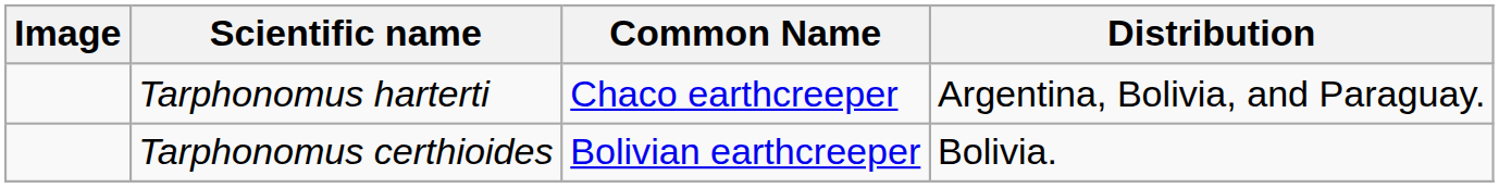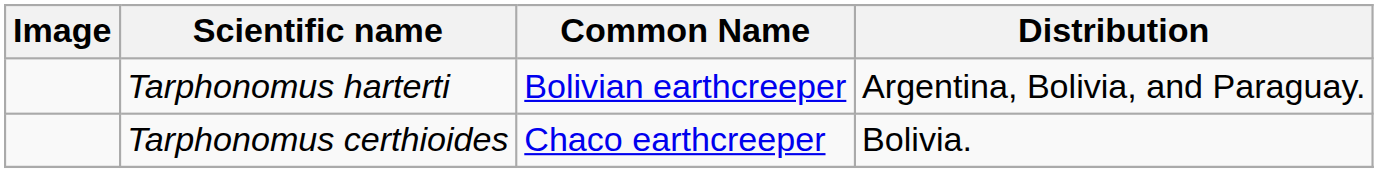 <table class="wikitable">
 <tr>
 <th>Image</th>
 <th>Scientific name</th>
 <th>Common Name</th>
 <th>Distribution</th>
 </tr>
 <tr>
 <td></td>
 <td><em>Tarphonomus harterti</em></td>
-<td><a href='#'>Chaco earthcreeper</a></td>
+<td><a href='#'>Bolivian earthcreeper</a></td>
 <td>Argentina, Bolivia, and Paraguay.</td>
 </tr>
 <tr>
 <td></td>
 <td><em>Tarphonomus certhioides</em></td>
-<td><a href='#'>Bolivian earthcreeper</a></td>
+<td><a href='#'>Chaco earthcreeper</a></td>
 <td>Bolivia.</td>
 </tr>
 <tr>
 </tr>
 </table>
